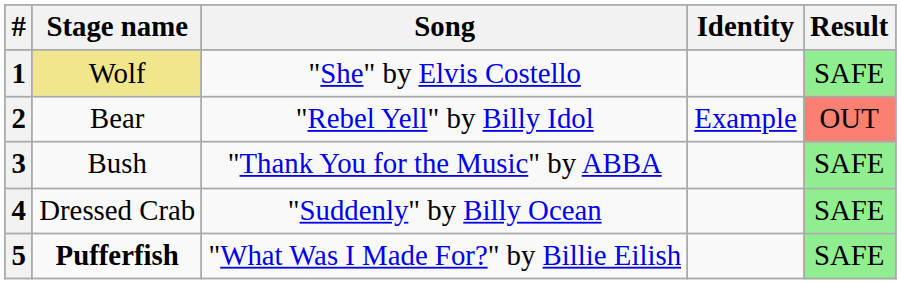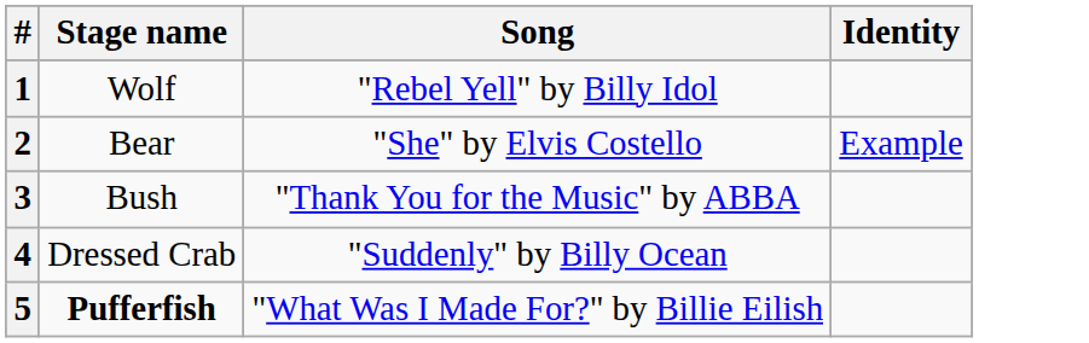 <table class="wikitable plainrowheaders" style="text-align: center;">
 <tr>
 <th>#</th>
 <th>Stage name</th>
 <th>Song</th>
 <th>Identity</th>
-<th>Result</th>
 </tr>
 <tr>
 <th>1</th>
-<td style="background: khaki;">Wolf</td>
-<td>"<a href='#'>She</a>" by <a href='#'>Elvis Costello</a></td>
+<td>Wolf</td>
+<td>"<a href='#'>Rebel Yell</a>" by <a href='#'>Billy Idol</a></td>
 <td></td>
-<td bgcolor=lightgreen>SAFE</td>
 </tr>
 <tr>
 <th>2</th>
 <td>Bear</td>
-<td>"<a href='#'>Rebel Yell</a>" by <a href='#'>Billy Idol</a></td>
+<td>"<a href='#'>She</a>" by <a href='#'>Elvis Costello</a></td>
 <td><a href='#'>Example</a></td>
-<td bgcolor="salmon">OUT</td>
 </tr>
 <tr>
 <th>3</th>
 <td>Bush</td>
 <td>"<a href='#'>Thank You for the Music</a>" by <a href='#'>ABBA</a></td>
 <td></td>
-<td bgcolor=lightgreen>SAFE</td>
 </tr>
 <tr>
 <th>4</th>
 <td>Dressed Crab</td>
 <td>"<a href='#'>Suddenly</a>" by <a href='#'>Billy Ocean</a></td>
 <td></td>
-<td bgcolor=lightgreen>SAFE</td>
 </tr>
 <tr>
 <th>5</th>
 <td><strong>Pufferfish</strong></td>
 <td>"<a href='#'>What Was I Made For?</a>" by <a href='#'>Billie Eilish</a></td>
 <td></td>
-<td bgcolor=lightgreen>SAFE</td>
 </tr>
 </table>
